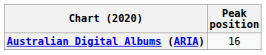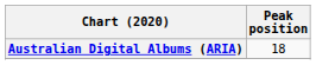 <table class="wikitable sortable plainrowheaders" style="text-align:center">
 <tr>
 <th scope="col">Chart (2020)</th>
 <th scope="col">Peak<br>position</th>
 </tr>
 <tr>
 <th scope="row"><a href='#'>Australian Digital Albums</a> (<a href='#'>ARIA</a>)</th>
-<td>16</td>
+<td>18</td>
 </tr>
 <tr>
 </tr>
 <tr>
 </tr>
 <tr>
 </tr>
 <tr>
 </tr>
 <tr>
 </tr>
 <tr>
 </tr>
 <tr>
 </tr>
 </table>
